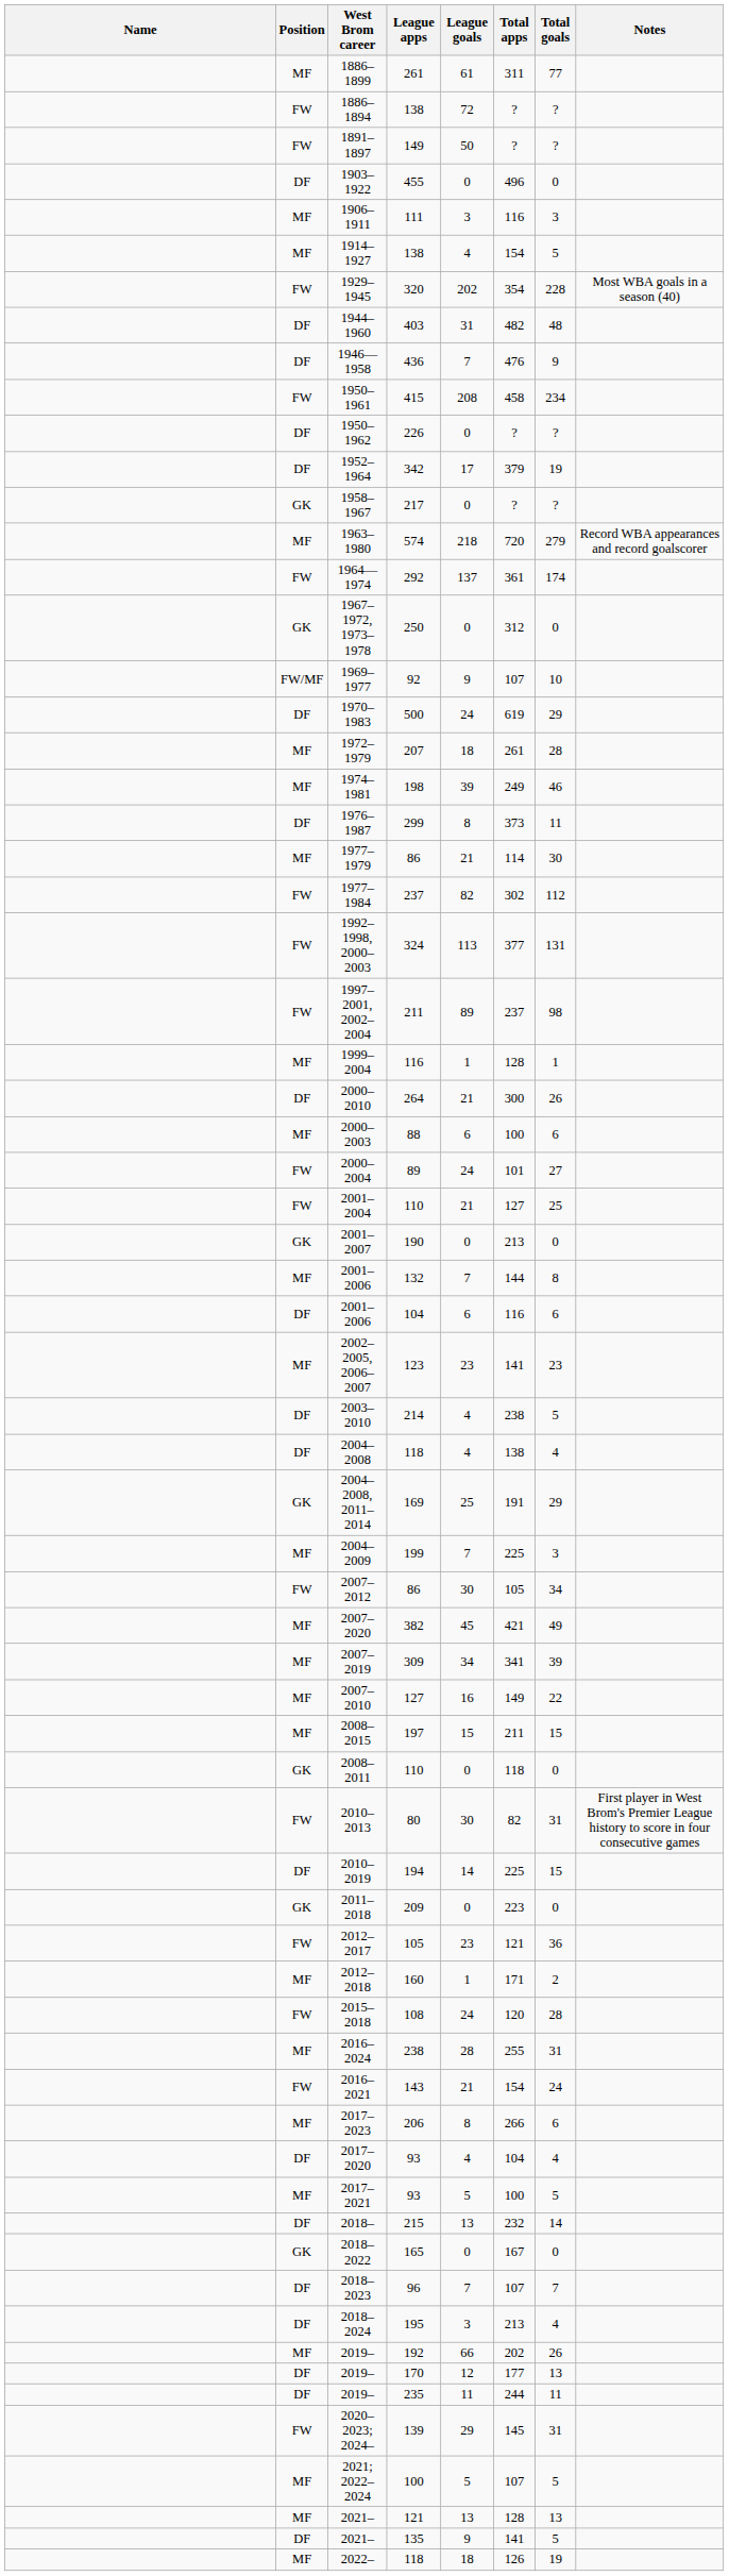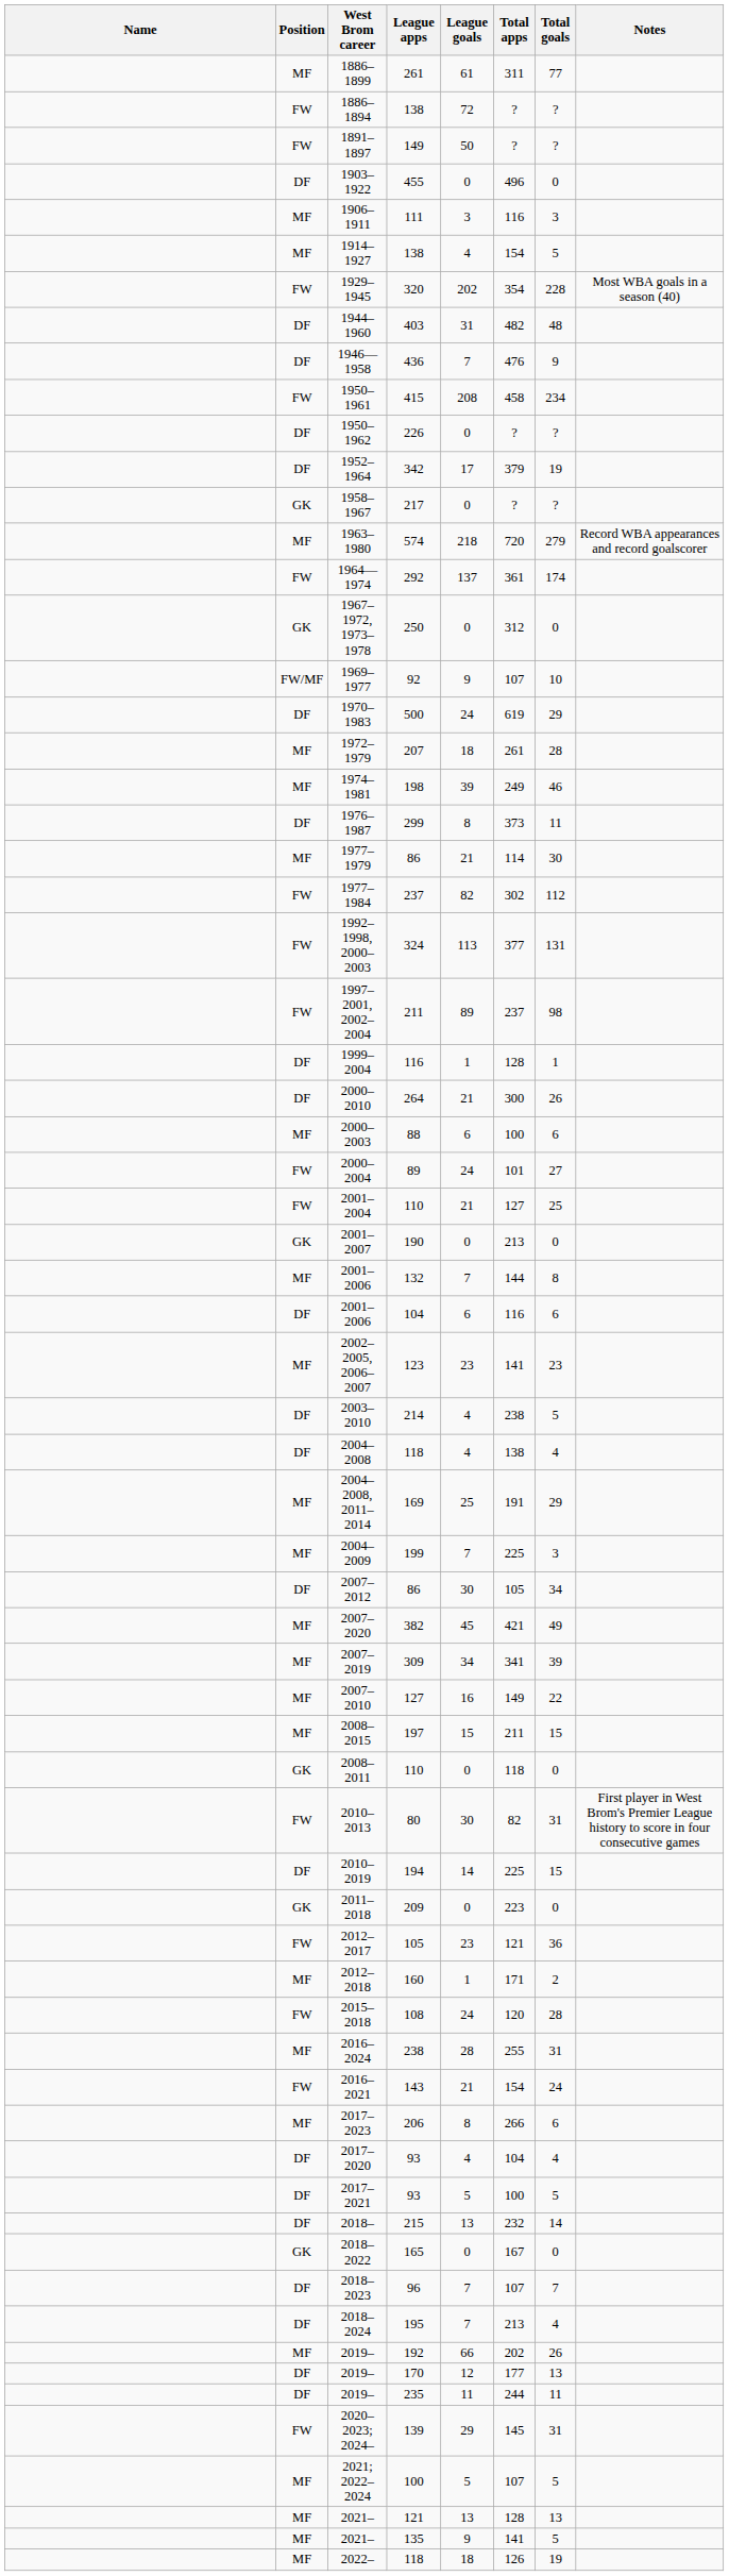 <table class="wikitable sortable" style="text-align: center;">
 <tr>
 <th style="width:20em">Name</th>
 <th>Position</th>
 <th>West Brom career</th>
 <th>League apps</th>
 <th>League goals</th>
 <th>Total apps</th>
 <th>Total goals</th>
 <th>Notes</th>
 </tr>
 <tr>
 <td align="left"></td>
 <td>MF</td>
 <td>1886–1899</td>
 <td>261</td>
 <td>61</td>
 <td>311</td>
 <td>77</td>
 <td></td>
 </tr>
 <tr>
 <td align="left"></td>
 <td>FW</td>
 <td>1886–1894</td>
 <td>138</td>
 <td>72</td>
 <td>?</td>
 <td>?</td>
 <td></td>
 </tr>
 <tr>
 <td align="left"></td>
 <td>FW</td>
 <td>1891–1897</td>
 <td>149</td>
 <td>50</td>
 <td>?</td>
 <td>?</td>
 <td></td>
 </tr>
 <tr>
 <td align="left"></td>
 <td>DF</td>
 <td>1903–1922</td>
 <td>455</td>
 <td>0</td>
 <td>496</td>
 <td>0</td>
 <td></td>
 </tr>
 <tr>
 <td align="left"></td>
 <td>MF</td>
 <td>1906–1911</td>
 <td>111</td>
 <td>3</td>
 <td>116</td>
 <td>3</td>
 <td></td>
 </tr>
 <tr>
 <td align="left"></td>
 <td>MF</td>
 <td>1914–1927</td>
 <td>138</td>
 <td>4</td>
 <td>154</td>
 <td>5</td>
 <td></td>
 </tr>
 <tr>
 <td align="left"></td>
 <td>FW</td>
 <td>1929–1945</td>
 <td>320</td>
 <td>202</td>
 <td>354</td>
 <td>228</td>
 <td>Most WBA goals in a season (40)</td>
 </tr>
 <tr>
 <td align="left"></td>
 <td>DF</td>
 <td>1944–1960</td>
 <td>403</td>
 <td>31</td>
 <td>482</td>
 <td>48</td>
 <td></td>
 </tr>
 <tr>
 <td align="left"></td>
 <td>DF</td>
 <td>1946—1958</td>
 <td>436</td>
 <td>7</td>
 <td>476</td>
 <td>9</td>
 <td></td>
 </tr>
 <tr>
 <td align="left"></td>
 <td>FW</td>
 <td>1950–1961</td>
 <td>415</td>
 <td>208</td>
 <td>458</td>
 <td>234</td>
 <td></td>
 </tr>
 <tr>
 <td align="left"></td>
 <td>DF</td>
 <td>1950–1962</td>
 <td>226</td>
 <td>0</td>
 <td>?</td>
 <td>?</td>
 <td></td>
 </tr>
 <tr>
 <td align="left"></td>
 <td>DF</td>
 <td>1952–1964</td>
 <td>342</td>
 <td>17</td>
 <td>379</td>
 <td>19</td>
 <td></td>
 </tr>
 <tr>
 <td align="left"></td>
 <td>GK</td>
 <td>1958–1967</td>
 <td>217</td>
 <td>0</td>
 <td>?</td>
 <td>?</td>
 <td></td>
 </tr>
 <tr>
 <td align="left"></td>
 <td>MF</td>
 <td>1963–1980</td>
 <td>574</td>
 <td>218</td>
 <td>720</td>
 <td>279</td>
 <td>Record WBA appearances and record goalscorer</td>
 </tr>
 <tr>
 <td align="left"></td>
 <td>FW</td>
 <td>1964—1974</td>
 <td>292</td>
 <td>137</td>
 <td>361</td>
 <td>174</td>
 <td></td>
 </tr>
 <tr>
 <td align="left"></td>
 <td>GK</td>
 <td>1967–1972, 1973–1978</td>
 <td>250</td>
 <td>0</td>
 <td>312</td>
 <td>0</td>
 <td></td>
 </tr>
 <tr>
 <td align="left"></td>
 <td>FW/MF</td>
 <td>1969–1977</td>
 <td>92</td>
 <td>9</td>
 <td>107</td>
 <td>10</td>
 <td></td>
 </tr>
 <tr>
 <td align="left"></td>
 <td>DF</td>
 <td>1970–1983</td>
 <td>500</td>
 <td>24</td>
 <td>619</td>
 <td>29</td>
 <td></td>
 </tr>
 <tr>
 <td align="left"></td>
 <td>MF</td>
 <td>1972–1979</td>
 <td>207</td>
 <td>18</td>
 <td>261</td>
 <td>28</td>
 <td></td>
 </tr>
 <tr>
 <td align="left"></td>
 <td>MF</td>
 <td>1974–1981</td>
 <td>198</td>
 <td>39</td>
 <td>249</td>
 <td>46</td>
 <td></td>
 </tr>
 <tr>
 <td align="left"></td>
 <td>DF</td>
 <td>1976–1987</td>
 <td>299</td>
 <td>8</td>
 <td>373</td>
 <td>11</td>
 <td></td>
 </tr>
 <tr>
 <td align="left"></td>
 <td>MF</td>
 <td>1977–1979</td>
 <td>86</td>
 <td>21</td>
 <td>114</td>
 <td>30</td>
 <td></td>
 </tr>
 <tr>
 <td align="left"></td>
 <td>FW</td>
 <td>1977–1984</td>
 <td>237</td>
 <td>82</td>
 <td>302</td>
 <td>112</td>
 <td></td>
 </tr>
 <tr>
 <td align="left"></td>
 <td>FW</td>
 <td>1992–1998, 2000–2003</td>
 <td>324</td>
 <td>113</td>
 <td>377</td>
 <td>131</td>
 <td></td>
 </tr>
 <tr>
 <td align="left"></td>
 <td>FW</td>
 <td>1997–2001, 2002–2004</td>
 <td>211</td>
 <td>89</td>
 <td>237</td>
 <td>98</td>
 <td></td>
 </tr>
 <tr>
 <td align="left"></td>
-<td>MF</td>
+<td>DF</td>
 <td>1999–2004</td>
 <td>116</td>
 <td>1</td>
 <td>128</td>
 <td>1</td>
 <td></td>
 </tr>
 <tr>
 <td align="left"></td>
 <td>DF</td>
 <td>2000–2010</td>
 <td>264</td>
 <td>21</td>
 <td>300</td>
 <td>26</td>
 <td></td>
 </tr>
 <tr>
 <td align="left"></td>
 <td>MF</td>
 <td>2000–2003</td>
 <td>88</td>
 <td>6</td>
 <td>100</td>
 <td>6</td>
 <td></td>
 </tr>
 <tr>
 <td align="left"></td>
 <td>FW</td>
 <td>2000–2004</td>
 <td>89</td>
 <td>24</td>
 <td>101</td>
 <td>27</td>
 <td></td>
 </tr>
 <tr>
 <td align="left"></td>
 <td>FW</td>
 <td>2001–2004</td>
 <td>110</td>
 <td>21</td>
 <td>127</td>
 <td>25</td>
 <td></td>
 </tr>
 <tr>
 <td align="left"></td>
 <td>GK</td>
 <td>2001–2007</td>
 <td>190</td>
 <td>0</td>
 <td>213</td>
 <td>0</td>
 <td></td>
 </tr>
 <tr>
 <td align="left"></td>
 <td>MF</td>
 <td>2001–2006</td>
 <td>132</td>
 <td>7</td>
 <td>144</td>
 <td>8</td>
 <td></td>
 </tr>
 <tr>
 <td align="left"></td>
 <td>DF</td>
 <td>2001–2006</td>
 <td>104</td>
 <td>6</td>
 <td>116</td>
 <td>6</td>
 <td></td>
 </tr>
 <tr>
 <td align="left"></td>
 <td>MF</td>
 <td>2002–2005, 2006–2007</td>
 <td>123</td>
 <td>23</td>
 <td>141</td>
 <td>23</td>
 <td></td>
 </tr>
 <tr>
 <td align="left"></td>
 <td>DF</td>
 <td>2003–2010</td>
 <td>214</td>
 <td>4</td>
 <td>238</td>
 <td>5</td>
 <td></td>
 </tr>
 <tr>
 <td align="left"></td>
 <td>DF</td>
 <td>2004–2008</td>
 <td>118</td>
 <td>4</td>
 <td>138</td>
 <td>4</td>
 <td></td>
 </tr>
 <tr>
 <td align="left"></td>
-<td>GK</td>
+<td>MF</td>
 <td>2004–2008, 2011–2014</td>
 <td>169</td>
 <td>25</td>
 <td>191</td>
 <td>29</td>
 <td></td>
 </tr>
 <tr>
 <td align="left"></td>
 <td>MF</td>
 <td>2004–2009</td>
 <td>199</td>
 <td>7</td>
 <td>225</td>
 <td>3</td>
 <td></td>
 </tr>
 <tr>
 <td align="left"></td>
-<td>FW</td>
+<td>DF</td>
 <td>2007–2012</td>
 <td>86</td>
 <td>30</td>
 <td>105</td>
 <td>34</td>
 <td></td>
 </tr>
 <tr>
 <td align="left"></td>
 <td>MF</td>
 <td>2007–2020</td>
 <td>382</td>
 <td>45</td>
 <td>421</td>
 <td>49</td>
 <td></td>
 </tr>
 <tr>
 <td align="left"></td>
 <td>MF</td>
 <td>2007–2019</td>
 <td>309</td>
 <td>34</td>
 <td>341</td>
 <td>39</td>
 <td></td>
 </tr>
 <tr>
 <td align="left"></td>
 <td>MF</td>
 <td>2007–2010</td>
 <td>127</td>
 <td>16</td>
 <td>149</td>
 <td>22</td>
 <td></td>
 </tr>
 <tr>
 <td align="left"></td>
 <td>MF</td>
 <td>2008–2015</td>
 <td>197</td>
 <td>15</td>
 <td>211</td>
 <td>15</td>
 <td></td>
 </tr>
 <tr>
 <td align="left"></td>
 <td>GK</td>
 <td>2008–2011</td>
 <td>110</td>
 <td>0</td>
 <td>118</td>
 <td>0</td>
 <td></td>
 </tr>
 <tr>
 <td align="left"></td>
 <td>FW</td>
 <td>2010–2013</td>
 <td>80</td>
 <td>30</td>
 <td>82</td>
 <td>31</td>
 <td>First player in West Brom's Premier League history to score in four consecutive games</td>
 </tr>
 <tr>
 <td align="left"></td>
 <td>DF</td>
 <td>2010–2019</td>
 <td>194</td>
 <td>14</td>
 <td>225</td>
 <td>15</td>
 <td></td>
 </tr>
 <tr>
 <td align="left"></td>
 <td>GK</td>
 <td>2011–2018</td>
 <td>209</td>
 <td>0</td>
 <td>223</td>
 <td>0</td>
 <td></td>
 </tr>
 <tr>
 <td align="left"></td>
 <td>FW</td>
 <td>2012–2017</td>
 <td>105</td>
 <td>23</td>
 <td>121</td>
 <td>36</td>
 <td></td>
 </tr>
 <tr>
 <td align="left"></td>
 <td>MF</td>
 <td>2012–2018</td>
 <td>160</td>
 <td>1</td>
 <td>171</td>
 <td>2</td>
 <td></td>
 </tr>
 <tr>
 <td align="left"></td>
 <td>FW</td>
 <td>2015–2018</td>
 <td>108</td>
 <td>24</td>
 <td>120</td>
 <td>28</td>
 <td></td>
 </tr>
 <tr>
 <td align="left"></td>
 <td>MF</td>
 <td>2016–2024</td>
 <td>238</td>
 <td>28</td>
 <td>255</td>
 <td>31</td>
 <td></td>
 </tr>
 <tr>
 <td align="left"></td>
 <td>FW</td>
 <td>2016–2021</td>
 <td>143</td>
 <td>21</td>
 <td>154</td>
 <td>24</td>
 <td></td>
 </tr>
 <tr>
 <td align="left"></td>
 <td>MF</td>
 <td>2017–2023</td>
 <td>206</td>
 <td>8</td>
 <td>266</td>
 <td>6</td>
 <td></td>
 </tr>
 <tr>
 <td align="left"></td>
 <td>DF</td>
 <td>2017–2020</td>
 <td>93</td>
 <td>4</td>
 <td>104</td>
 <td>4</td>
 <td></td>
 </tr>
 <tr>
 <td align="left"></td>
-<td>MF</td>
+<td>DF</td>
 <td>2017–2021</td>
 <td>93</td>
 <td>5</td>
 <td>100</td>
 <td>5</td>
 <td></td>
 </tr>
 <tr>
 <td align="left"><strong></strong></td>
 <td>DF</td>
 <td>2018–</td>
 <td>215</td>
 <td>13</td>
 <td>232</td>
 <td>14</td>
 <td></td>
 </tr>
 <tr>
 <td align="left"></td>
 <td>GK</td>
 <td>2018–2022</td>
 <td>165</td>
 <td>0</td>
 <td>167</td>
 <td>0</td>
 <td></td>
 </tr>
 <tr>
 <td align="left"></td>
 <td>DF</td>
 <td>2018–2023</td>
 <td>96</td>
 <td>7</td>
 <td>107</td>
 <td>7</td>
 <td></td>
 </tr>
 <tr>
 <td align="left"></td>
 <td>DF</td>
 <td>2018–2024</td>
 <td>195</td>
-<td>3</td>
+<td>7</td>
 <td>213</td>
 <td>4</td>
 <td></td>
 </tr>
 <tr>
 <td align="left"><strong></strong></td>
 <td>MF</td>
 <td>2019–</td>
 <td>192</td>
 <td>66</td>
 <td>202</td>
 <td>26</td>
 <td></td>
 </tr>
 <tr>
 <td align="left"><strong></strong></td>
 <td>DF</td>
 <td>2019–</td>
 <td>170</td>
 <td>12</td>
 <td>177</td>
 <td>13</td>
 <td></td>
 </tr>
 <tr>
 <td align="left"><strong></strong></td>
 <td>DF</td>
 <td>2019–</td>
 <td>235</td>
 <td>11</td>
 <td>244</td>
 <td>11</td>
 <td></td>
 </tr>
 <tr>
 <td align="left"><strong></strong></td>
 <td>FW</td>
 <td>2020–2023; 2024–</td>
 <td>139</td>
 <td>29</td>
 <td>145</td>
 <td>31</td>
 <td></td>
 </tr>
 <tr>
 <td align="left"></td>
 <td>MF</td>
 <td>2021; 2022–2024</td>
 <td>100</td>
 <td>5</td>
 <td>107</td>
 <td>5</td>
 <td></td>
 </tr>
 <tr>
 <td align="left"><strong></strong></td>
 <td>MF</td>
 <td>2021–</td>
 <td>121</td>
 <td>13</td>
 <td>128</td>
 <td>13</td>
 <td></td>
 </tr>
 <tr>
 <td align="left"><strong></strong></td>
-<td>DF</td>
+<td>MF</td>
 <td>2021–</td>
 <td>135</td>
 <td>9</td>
 <td>141</td>
 <td>5</td>
 <td></td>
 </tr>
 <tr>
 <td align="left"><strong></strong></td>
 <td>MF</td>
 <td>2022–</td>
 <td>118</td>
 <td>18</td>
 <td>126</td>
 <td>19</td>
 <td></td>
 </tr>
 </table>
